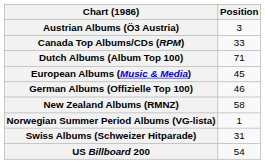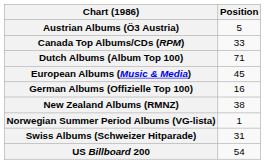 <table class="wikitable sortable plainrowheaders" style="text-align:center;">
 <tr>
 <th scope="col">Chart (1986)</th>
 <th scope="col">Position</th>
 </tr>
 <tr>
 <th scope="row">Austrian Albums (Ö3 Austria)</th>
-<td>3</td>
+<td>5</td>
 </tr>
 <tr>
 <th scope="row">Canada Top Albums/CDs (<em>RPM</em>)</th>
 <td>33</td>
 </tr>
 <tr>
 <th scope="row">Dutch Albums (Album Top 100)</th>
 <td>71</td>
 </tr>
 <tr>
 <th scope="row">European Albums (<em><a href='#'>Music & Media</a></em>)</th>
 <td>45</td>
 </tr>
 <tr>
 <th scope="row">German Albums (Offizielle Top 100)</th>
-<td>46</td>
+<td>16</td>
 </tr>
 <tr>
 <th scope="row">New Zealand Albums (RMNZ)</th>
-<td>58</td>
+<td>38</td>
 </tr>
 <tr>
 <th scope="row">Norwegian Summer Period Albums (VG-lista)</th>
 <td>1</td>
 </tr>
 <tr>
 <th scope="row">Swiss Albums (Schweizer Hitparade)</th>
 <td>31</td>
 </tr>
 <tr>
 <th scope="row">US <em>Billboard</em> 200</th>
 <td>54</td>
 </tr>
 </table>
